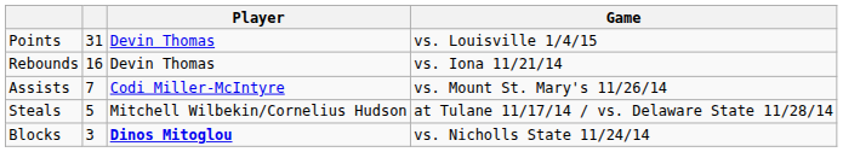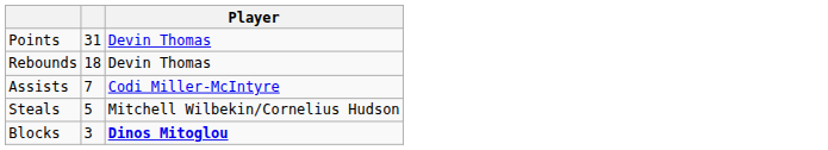 <table class="wikitable">
 <tr>
 <th></th>
 <th></th>
 <th>Player</th>
-<th>Game</th>
 </tr>
 <tr>
 <td>Points</td>
 <td>31</td>
 <td><a href='#'>Devin Thomas</a></td>
-<td>vs. Louisville 1/4/15</td>
 </tr>
 <tr>
 <td>Rebounds</td>
-<td>16</td>
+<td>18</td>
 <td>Devin Thomas</td>
-<td>vs. Iona 11/21/14</td>
 </tr>
 <tr>
 <td>Assists</td>
 <td>7</td>
 <td><a href='#'>Codi Miller-McIntyre</a></td>
-<td>vs. Mount St. Mary's 11/26/14</td>
 </tr>
 <tr>
 <td>Steals</td>
 <td>5</td>
 <td>Mitchell Wilbekin/Cornelius Hudson</td>
-<td>at Tulane 11/17/14 / vs. Delaware State 11/28/14</td>
 </tr>
 <tr>
 <td>Blocks</td>
 <td>3</td>
 <td><strong><a href='#'>Dinos Mitoglou</a></strong></td>
-<td>vs. Nicholls State 11/24/14</td>
 </tr>
 </table>
